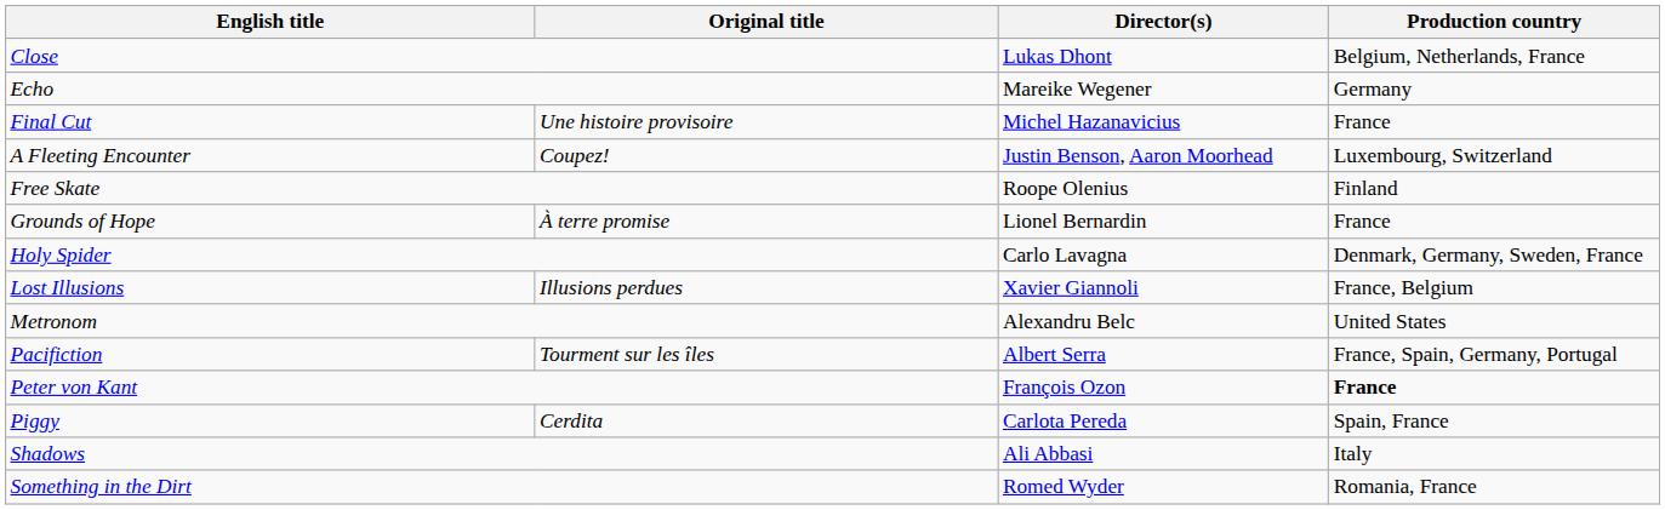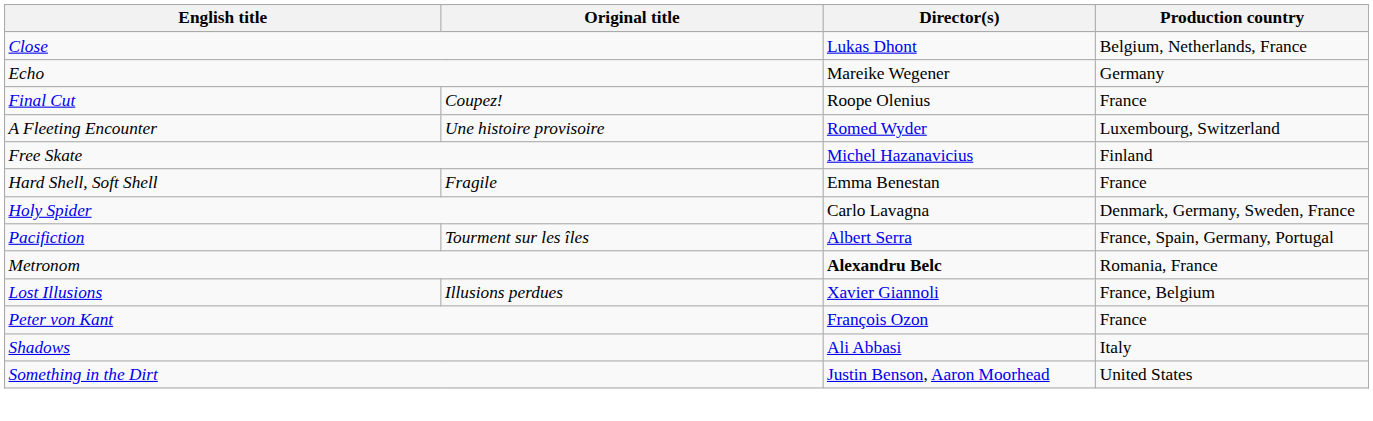 <table class="wikitable" width=100%>
 <tr>
 <th scope="col" width="32%">English title</th>
 <th scope="col" width="28%">Original title</th>
 <th scope="col" width="20%">Director(s)</th>
 <th scope="col" width="20%">Production country</th>
 </tr>
 <tr>
 <td colspan=2><em><a href='#'>Close</a></em></td>
 <td><a href='#'>Lukas Dhont</a></td>
 <td>Belgium, Netherlands, France</td>
 </tr>
 <tr>
 <td colspan=2><em>Echo</em></td>
 <td>Mareike Wegener</td>
 <td>Germany</td>
 </tr>
 <tr>
 <td><em><a href='#'>Final Cut</a></em></td>
-<td><em>Une histoire provisoire</em></td>
-<td><a href='#'>Michel Hazanavicius</a></td>
+<td><em>Coupez!</em></td>
+<td>Roope Olenius</td>
 <td>France</td>
 </tr>
 <tr>
 <td><em>A Fleeting Encounter</em></td>
-<td><em>Coupez!</em></td>
-<td><a href='#'>Justin Benson</a>, <a href='#'>Aaron Moorhead</a></td>
+<td><em>Une histoire provisoire</em></td>
+<td><a href='#'>Romed Wyder</a></td>
 <td>Luxembourg, Switzerland</td>
 </tr>
 <tr>
 <td colspan=2><em>Free Skate</em></td>
-<td>Roope Olenius</td>
+<td><a href='#'>Michel Hazanavicius</a></td>
 <td>Finland</td>
 </tr>
 <tr>
-<td><em>Grounds of Hope</em></td>
-<td><em>À terre promise</em></td>
-<td>Lionel Bernardin</td>
+<td><em>Hard Shell, Soft Shell</em></td>
+<td><em>Fragile</em></td>
+<td>Emma Benestan</td>
 <td>France</td>
 </tr>
 <tr>
 <td colspan=2><em><a href='#'>Holy Spider</a></em></td>
 <td>Carlo Lavagna</td>
 <td>Denmark, Germany, Sweden, France</td>
 </tr>
 <tr>
+<td><em><a href='#'>Pacifiction</a></em></td>
+<td><em>Tourment sur les îles</em></td>
+<td><a href='#'>Albert Serra</a></td>
+<td>France, Spain, Germany, Portugal</td>
+</tr>
+<tr>
+<td colspan=2><em>Metronom</em></td>
+<td><strong>Alexandru Belc</strong></td>
+<td>Romania, France</td>
+</tr>
+<tr>
 <td><em><a href='#'>Lost Illusions</a></em></td>
 <td><em>Illusions perdues</em></td>
 <td><a href='#'>Xavier Giannoli</a></td>
 <td>France, Belgium</td>
 </tr>
 <tr>
-<td colspan=2><em>Metronom</em></td>
-<td>Alexandru Belc</td>
-<td>United States</td>
-</tr>
-<tr>
-<td><em><a href='#'>Pacifiction</a></em></td>
-<td><em>Tourment sur les îles</em></td>
-<td><a href='#'>Albert Serra</a></td>
-<td>France, Spain, Germany, Portugal</td>
-</tr>
-<tr>
 <td colspan=2><em><a href='#'>Peter von Kant</a></em></td>
 <td><a href='#'>François Ozon</a></td>
-<td><strong>France</strong></td>
-</tr>
-<tr>
-<td><em><a href='#'>Piggy</a></em></td>
-<td><em>Cerdita</em></td>
-<td><a href='#'>Carlota Pereda</a></td>
-<td>Spain, France</td>
+<td>France</td>
 </tr>
 <tr>
 <td colspan=2><em><a href='#'>Shadows</a></em></td>
 <td><a href='#'>Ali Abbasi</a></td>
 <td>Italy</td>
 </tr>
 <tr>
 <td colspan=2><em><a href='#'>Something in the Dirt</a></em></td>
-<td><a href='#'>Romed Wyder</a></td>
-<td>Romania, France</td>
+<td><a href='#'>Justin Benson</a>, <a href='#'>Aaron Moorhead</a></td>
+<td>United States</td>
 </tr>
 </table>
